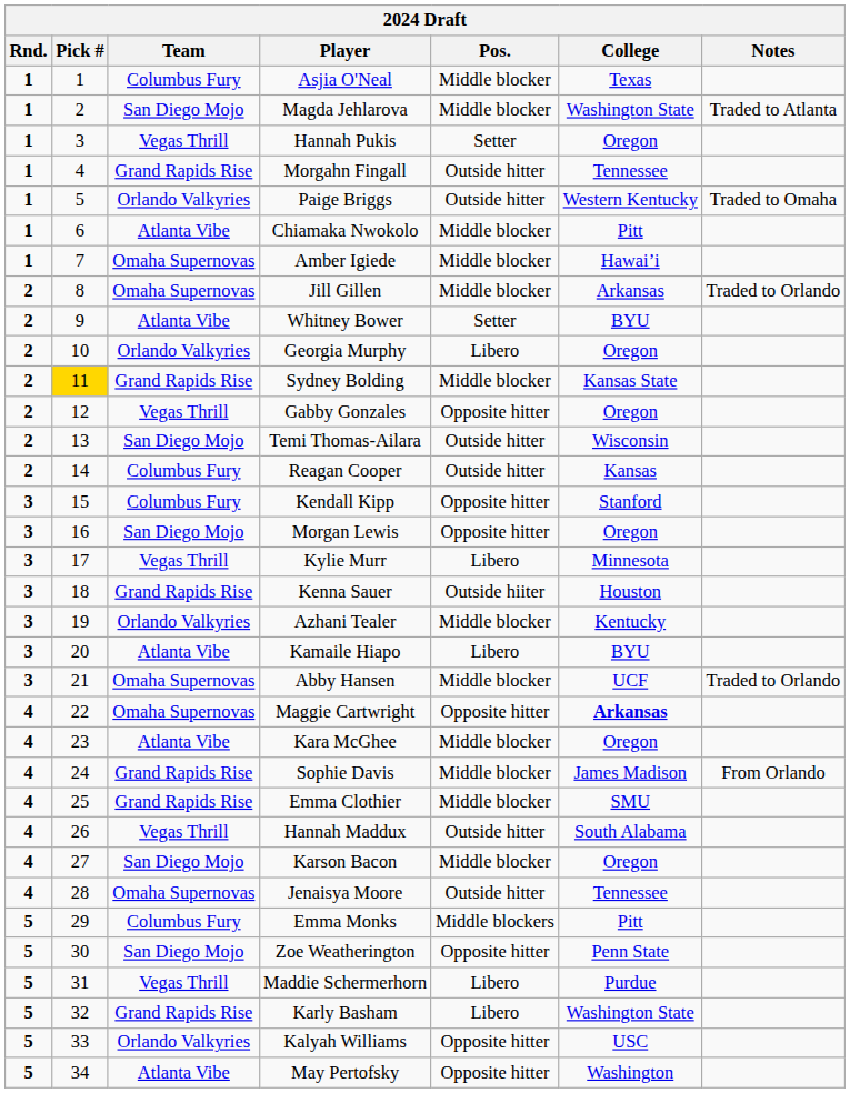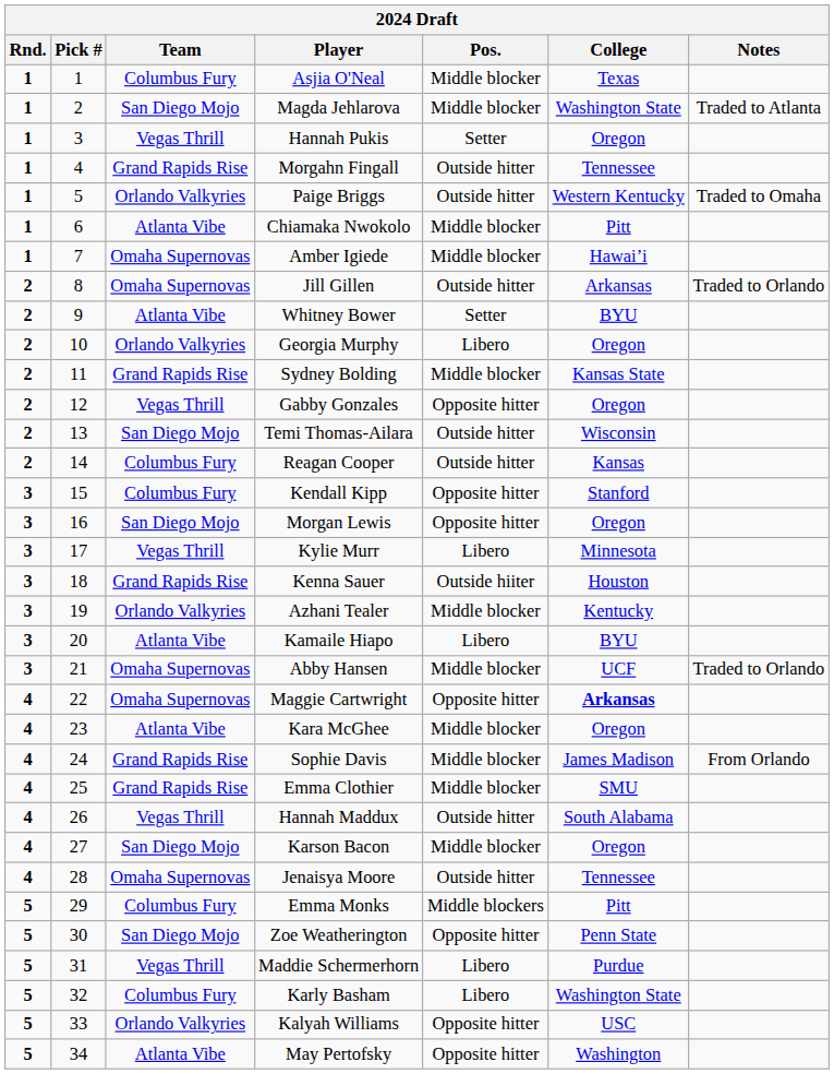 <table class="wikitable collapsible collapsed" style="font-size:90%; text-align:center">
 <tr>
 <th colspan=7 style="width:30em">2024 Draft</th>
 </tr>
 <tr>
 <th>Rnd.</th>
 <th>Pick #</th>
 <th>Team</th>
 <th>Player</th>
 <th>Pos.</th>
 <th>College</th>
 <th>Notes</th>
 </tr>
 <tr>
 <td><strong>1</strong></td>
 <td>1</td>
 <td><a href='#'>Columbus Fury</a></td>
 <td><a href='#'>Asjia O'Neal</a></td>
 <td>Middle blocker</td>
 <td><a href='#'>Texas</a></td>
 <td></td>
 </tr>
 <tr>
 <td><strong>1</strong></td>
 <td>2</td>
 <td><a href='#'>San Diego Mojo</a></td>
 <td>Magda Jehlarova</td>
 <td>Middle blocker</td>
 <td><a href='#'>Washington State</a></td>
 <td>Traded to Atlanta</td>
 </tr>
 <tr>
 <td><strong>1</strong></td>
 <td>3</td>
 <td><a href='#'>Vegas Thrill</a></td>
 <td>Hannah Pukis</td>
 <td>Setter</td>
 <td><a href='#'>Oregon</a></td>
 <td></td>
 </tr>
 <tr>
 <td><strong>1</strong></td>
 <td>4</td>
 <td><a href='#'>Grand Rapids Rise</a></td>
 <td>Morgahn Fingall</td>
 <td>Outside hitter</td>
 <td><a href='#'>Tennessee</a></td>
 <td></td>
 </tr>
 <tr>
 <td><strong>1</strong></td>
 <td>5</td>
 <td><a href='#'>Orlando Valkyries</a></td>
 <td>Paige Briggs</td>
 <td>Outside hitter</td>
 <td><a href='#'>Western Kentucky</a></td>
 <td>Traded to Omaha</td>
 </tr>
 <tr>
 <td><strong>1</strong></td>
 <td>6</td>
 <td><a href='#'>Atlanta Vibe</a></td>
 <td>Chiamaka Nwokolo</td>
 <td>Middle blocker</td>
 <td><a href='#'>Pitt</a></td>
 <td></td>
 </tr>
 <tr>
 <td><strong>1</strong></td>
 <td>7</td>
 <td><a href='#'>Omaha Supernovas</a></td>
 <td>Amber Igiede</td>
 <td>Middle blocker</td>
 <td><a href='#'>Hawai’i</a></td>
 <td></td>
 </tr>
 <tr>
 <td><strong>2</strong></td>
 <td>8</td>
 <td><a href='#'>Omaha Supernovas</a></td>
 <td>Jill Gillen</td>
-<td>Middle blocker</td>
+<td>Outside hitter</td>
 <td><a href='#'>Arkansas</a></td>
 <td>Traded to Orlando</td>
 </tr>
 <tr>
 <td><strong>2</strong></td>
 <td>9</td>
 <td><a href='#'>Atlanta Vibe</a></td>
 <td>Whitney Bower</td>
 <td>Setter</td>
 <td><a href='#'>BYU</a></td>
 <td></td>
 </tr>
 <tr>
 <td><strong>2</strong></td>
 <td>10</td>
 <td><a href='#'>Orlando Valkyries</a></td>
 <td>Georgia Murphy</td>
 <td>Libero</td>
 <td><a href='#'>Oregon</a></td>
 <td></td>
 </tr>
 <tr>
 <td><strong>2</strong></td>
-<td style="background: gold;">11</td>
+<td>11</td>
 <td><a href='#'>Grand Rapids Rise</a></td>
 <td>Sydney Bolding</td>
 <td>Middle blocker</td>
 <td><a href='#'>Kansas State</a></td>
 <td></td>
 </tr>
 <tr>
 <td><strong>2</strong></td>
 <td>12</td>
 <td><a href='#'>Vegas Thrill</a></td>
 <td>Gabby Gonzales</td>
 <td>Opposite hitter</td>
 <td><a href='#'>Oregon</a></td>
 <td></td>
 </tr>
 <tr>
 <td><strong>2</strong></td>
 <td>13</td>
 <td><a href='#'>San Diego Mojo</a></td>
 <td>Temi Thomas-Ailara</td>
 <td>Outside hitter</td>
 <td><a href='#'>Wisconsin</a></td>
 <td></td>
 </tr>
 <tr>
 <td><strong>2</strong></td>
 <td>14</td>
 <td><a href='#'>Columbus Fury</a></td>
 <td>Reagan Cooper</td>
 <td>Outside hitter</td>
 <td><a href='#'>Kansas</a></td>
 <td></td>
 </tr>
 <tr>
 <td><strong>3</strong></td>
 <td>15</td>
 <td><a href='#'>Columbus Fury</a></td>
 <td>Kendall Kipp</td>
 <td>Opposite hitter</td>
 <td><a href='#'>Stanford</a></td>
 <td></td>
 </tr>
 <tr>
 <td><strong>3</strong></td>
 <td>16</td>
 <td><a href='#'>San Diego Mojo</a></td>
 <td>Morgan Lewis</td>
 <td>Opposite hitter</td>
 <td><a href='#'>Oregon</a></td>
 <td></td>
 </tr>
 <tr>
 <td><strong>3</strong></td>
 <td>17</td>
 <td><a href='#'>Vegas Thrill</a></td>
 <td>Kylie Murr</td>
 <td>Libero</td>
 <td><a href='#'>Minnesota</a></td>
 <td></td>
 </tr>
 <tr>
 <td><strong>3</strong></td>
 <td>18</td>
 <td><a href='#'>Grand Rapids Rise</a></td>
 <td>Kenna Sauer</td>
 <td>Outside hiiter</td>
 <td><a href='#'>Houston</a></td>
 <td></td>
 </tr>
 <tr>
 <td><strong>3</strong></td>
 <td>19</td>
 <td><a href='#'>Orlando Valkyries</a></td>
 <td>Azhani Tealer</td>
 <td>Middle blocker</td>
 <td><a href='#'>Kentucky</a></td>
 <td></td>
 </tr>
 <tr>
 <td><strong>3</strong></td>
 <td>20</td>
 <td><a href='#'>Atlanta Vibe</a></td>
 <td>Kamaile Hiapo</td>
 <td>Libero</td>
 <td><a href='#'>BYU</a></td>
 <td></td>
 </tr>
 <tr>
 <td><strong>3</strong></td>
 <td>21</td>
 <td><a href='#'>Omaha Supernovas</a></td>
 <td>Abby Hansen</td>
 <td>Middle blocker</td>
 <td><a href='#'>UCF</a></td>
 <td>Traded to Orlando</td>
 </tr>
 <tr>
 <td><strong>4</strong></td>
 <td>22</td>
 <td><a href='#'>Omaha Supernovas</a></td>
 <td>Maggie Cartwright</td>
 <td>Opposite hitter</td>
 <td><strong><a href='#'>Arkansas</a></strong></td>
 <td></td>
 </tr>
 <tr>
 <td><strong>4</strong></td>
 <td>23</td>
 <td><a href='#'>Atlanta Vibe</a></td>
 <td>Kara McGhee</td>
 <td>Middle blocker</td>
 <td><a href='#'>Oregon</a></td>
 <td></td>
 </tr>
 <tr>
 <td><strong>4</strong></td>
 <td>24</td>
 <td><a href='#'>Grand Rapids Rise</a></td>
 <td>Sophie Davis</td>
 <td>Middle blocker</td>
 <td><a href='#'>James Madison</a></td>
 <td>From Orlando</td>
 </tr>
 <tr>
 <td><strong>4</strong></td>
 <td>25</td>
 <td><a href='#'>Grand Rapids Rise</a></td>
 <td>Emma Clothier</td>
 <td>Middle blocker</td>
 <td><a href='#'>SMU</a></td>
 <td></td>
 </tr>
 <tr>
 <td><strong>4</strong></td>
 <td>26</td>
 <td><a href='#'>Vegas Thrill</a></td>
 <td>Hannah Maddux</td>
 <td>Outside hitter</td>
 <td><a href='#'>South Alabama</a></td>
 <td></td>
 </tr>
 <tr>
 <td><strong>4</strong></td>
 <td>27</td>
 <td><a href='#'>San Diego Mojo</a></td>
 <td>Karson Bacon</td>
 <td>Middle blocker</td>
 <td><a href='#'>Oregon</a></td>
 <td></td>
 </tr>
 <tr>
 <td><strong>4</strong></td>
 <td>28</td>
 <td><a href='#'>Omaha Supernovas</a></td>
 <td>Jenaisya Moore</td>
 <td>Outside hitter</td>
 <td><a href='#'>Tennessee</a></td>
 <td></td>
 </tr>
 <tr>
 <td><strong>5</strong></td>
 <td>29</td>
 <td><a href='#'>Columbus Fury</a></td>
 <td>Emma Monks</td>
 <td>Middle blockers</td>
 <td><a href='#'>Pitt</a></td>
 <td></td>
 </tr>
 <tr>
 <td><strong>5</strong></td>
 <td>30</td>
 <td><a href='#'>San Diego Mojo</a></td>
 <td>Zoe Weatherington</td>
 <td>Opposite hitter</td>
 <td><a href='#'>Penn State</a></td>
 <td></td>
 </tr>
 <tr>
 <td><strong>5</strong></td>
 <td>31</td>
 <td><a href='#'>Vegas Thrill</a></td>
 <td>Maddie Schermerhorn</td>
 <td>Libero</td>
 <td><a href='#'>Purdue</a></td>
 <td></td>
 </tr>
 <tr>
 <td><strong>5</strong></td>
 <td>32</td>
-<td><a href='#'>Grand Rapids Rise</a></td>
+<td><a href='#'>Columbus Fury</a></td>
 <td>Karly Basham</td>
 <td>Libero</td>
 <td><a href='#'>Washington State</a></td>
 </tr>
 <tr>
 <td><strong>5</strong></td>
 <td>33</td>
 <td><a href='#'>Orlando Valkyries</a></td>
 <td>Kalyah Williams</td>
 <td>Opposite hitter</td>
 <td><a href='#'>USC</a></td>
 <td></td>
 </tr>
 <tr>
 <td><strong>5</strong></td>
 <td>34</td>
 <td><a href='#'>Atlanta Vibe</a></td>
 <td>May Pertofsky</td>
 <td>Opposite hitter</td>
 <td><a href='#'>Washington</a></td>
 <td></td>
 </tr>
 </table>
